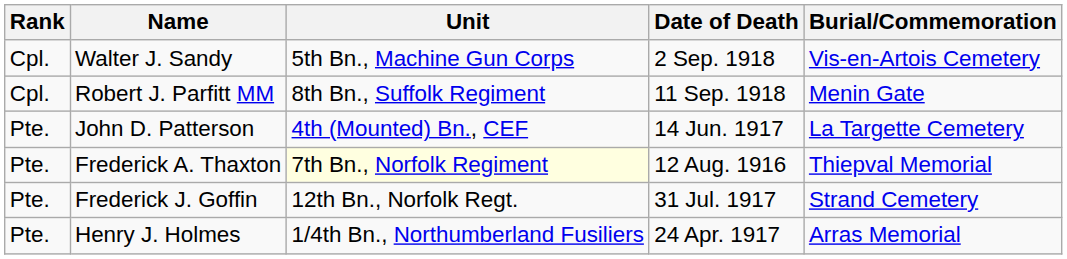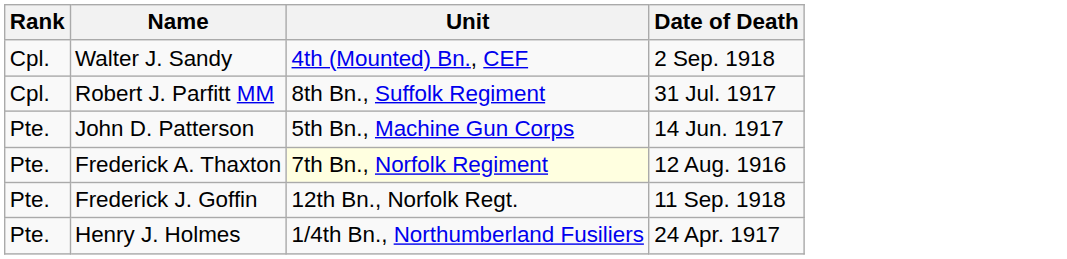 <table class="wikitable">
 <tr>
 <th>Rank</th>
 <th>Name</th>
 <th>Unit</th>
 <th>Date of Death</th>
-<th>Burial/Commemoration</th>
 </tr>
 <tr>
 <td>Cpl.</td>
 <td>Walter J. Sandy</td>
-<td>5th Bn., <a href='#'>Machine Gun Corps</a></td>
+<td><a href='#'>4th (Mounted) Bn.</a>, <a href='#'>CEF</a></td>
 <td>2 Sep. 1918</td>
-<td><a href='#'>Vis-en-Artois Cemetery</a></td>
 </tr>
 <tr>
 <td>Cpl.</td>
 <td>Robert J. Parfitt <a href='#'>MM</a></td>
 <td>8th Bn., <a href='#'>Suffolk Regiment</a></td>
-<td>11 Sep. 1918</td>
-<td><a href='#'>Menin Gate</a></td>
+<td>31 Jul. 1917</td>
 </tr>
 <tr>
 <td>Pte.</td>
 <td>John D. Patterson</td>
-<td><a href='#'>4th (Mounted) Bn.</a>, <a href='#'>CEF</a></td>
+<td>5th Bn., <a href='#'>Machine Gun Corps</a></td>
 <td>14 Jun. 1917</td>
-<td><a href='#'>La Targette Cemetery</a></td>
 </tr>
 <tr>
 <td>Pte.</td>
 <td>Frederick A. Thaxton</td>
 <td style="background: lightyellow;">7th Bn., <a href='#'>Norfolk Regiment</a></td>
 <td>12 Aug. 1916</td>
-<td><a href='#'>Thiepval Memorial</a></td>
 </tr>
 <tr>
 <td>Pte.</td>
 <td>Frederick J. Goffin</td>
 <td>12th Bn., Norfolk Regt.</td>
-<td>31 Jul. 1917</td>
-<td><a href='#'>Strand Cemetery</a></td>
+<td>11 Sep. 1918</td>
 </tr>
 <tr>
 <td>Pte.</td>
 <td>Henry J. Holmes</td>
 <td>1/4th Bn., <a href='#'>Northumberland Fusiliers</a></td>
 <td>24 Apr. 1917</td>
-<td><a href='#'>Arras Memorial</a></td>
 </tr>
 </table>
